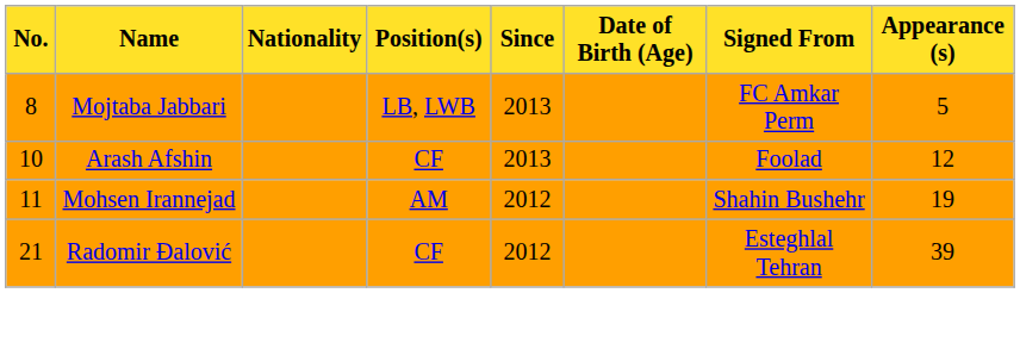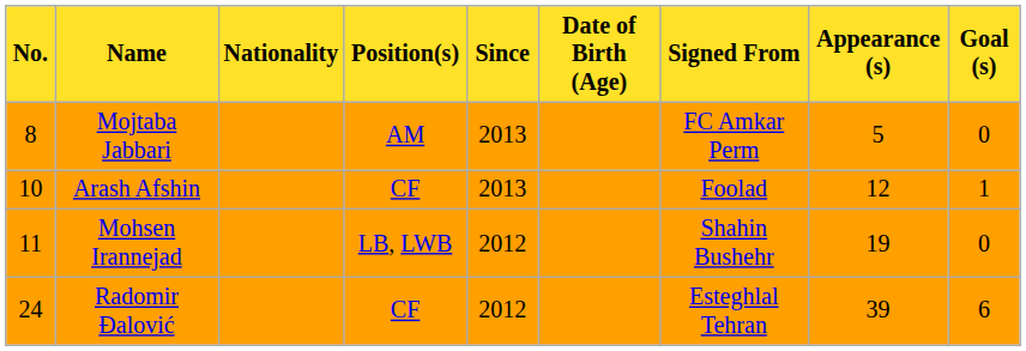 <table class="wikitable" style="text-align: center; font-size:90%">
 <tr>
 <th style="background:#ffe128; color:black" align=right width=30px>No.</th>
 <th style="background:#ffe128; color:black" align=center width=230px>Name</th>
 <th style="background:#ffe128; color:black" align=center width=50px>Nationality</th>
 <th style="background:#ffe128; color:black" align=center width=75px>Position(s)</th>
 <th style="background:#ffe128; color:black" align=center width=50px>Since</th>
 <th style="background:#ffe128; color:black" align=center width=190px>Date of Birth (Age)</th>
 <th style="background:#ffe128; color:black" align=center width=190px>Signed From</th>
 <th style="background:#ffe128; color:black" align=center width=90px>Appearance (s)</th>
+<th style="background:#ffe128; color:black" align=center width=60px>Goal (s)</th>
 </tr>
 <tr bgcolor=#FF9F00>
 <td>8</td>
 <td><a href='#'>Mojtaba Jabbari</a></td>
 <td></td>
-<td><a href='#'>LB</a>, <a href='#'>LWB</a></td>
+<td><a href='#'>AM</a></td>
 <td>2013</td>
 <td></td>
 <td> <a href='#'>FC Amkar Perm</a></td>
 <td>5</td>
+<td>0</td>
 </tr>
 <tr bgcolor=#FF9F00>
 <td>10</td>
 <td><a href='#'>Arash Afshin</a></td>
 <td></td>
 <td><a href='#'>CF</a></td>
 <td>2013</td>
 <td></td>
 <td><a href='#'>Foolad</a></td>
 <td>12</td>
+<td>1</td>
 </tr>
 <tr bgcolor=#FF9F00>
 <td>11</td>
 <td><a href='#'>Mohsen Irannejad</a></td>
 <td></td>
-<td><a href='#'>AM</a></td>
+<td><a href='#'>LB</a>, <a href='#'>LWB</a></td>
 <td>2012</td>
 <td></td>
 <td><a href='#'>Shahin Bushehr</a></td>
 <td>19</td>
+<td>0</td>
 </tr>
 <tr bgcolor=#FF9F00>
-<td>21</td>
+<td>24</td>
 <td><a href='#'>Radomir Đalović</a></td>
 <td></td>
 <td><a href='#'>CF</a></td>
 <td>2012</td>
 <td></td>
 <td><a href='#'>Esteghlal Tehran</a></td>
 <td>39</td>
+<td>6</td>
 </tr>
 </table>
